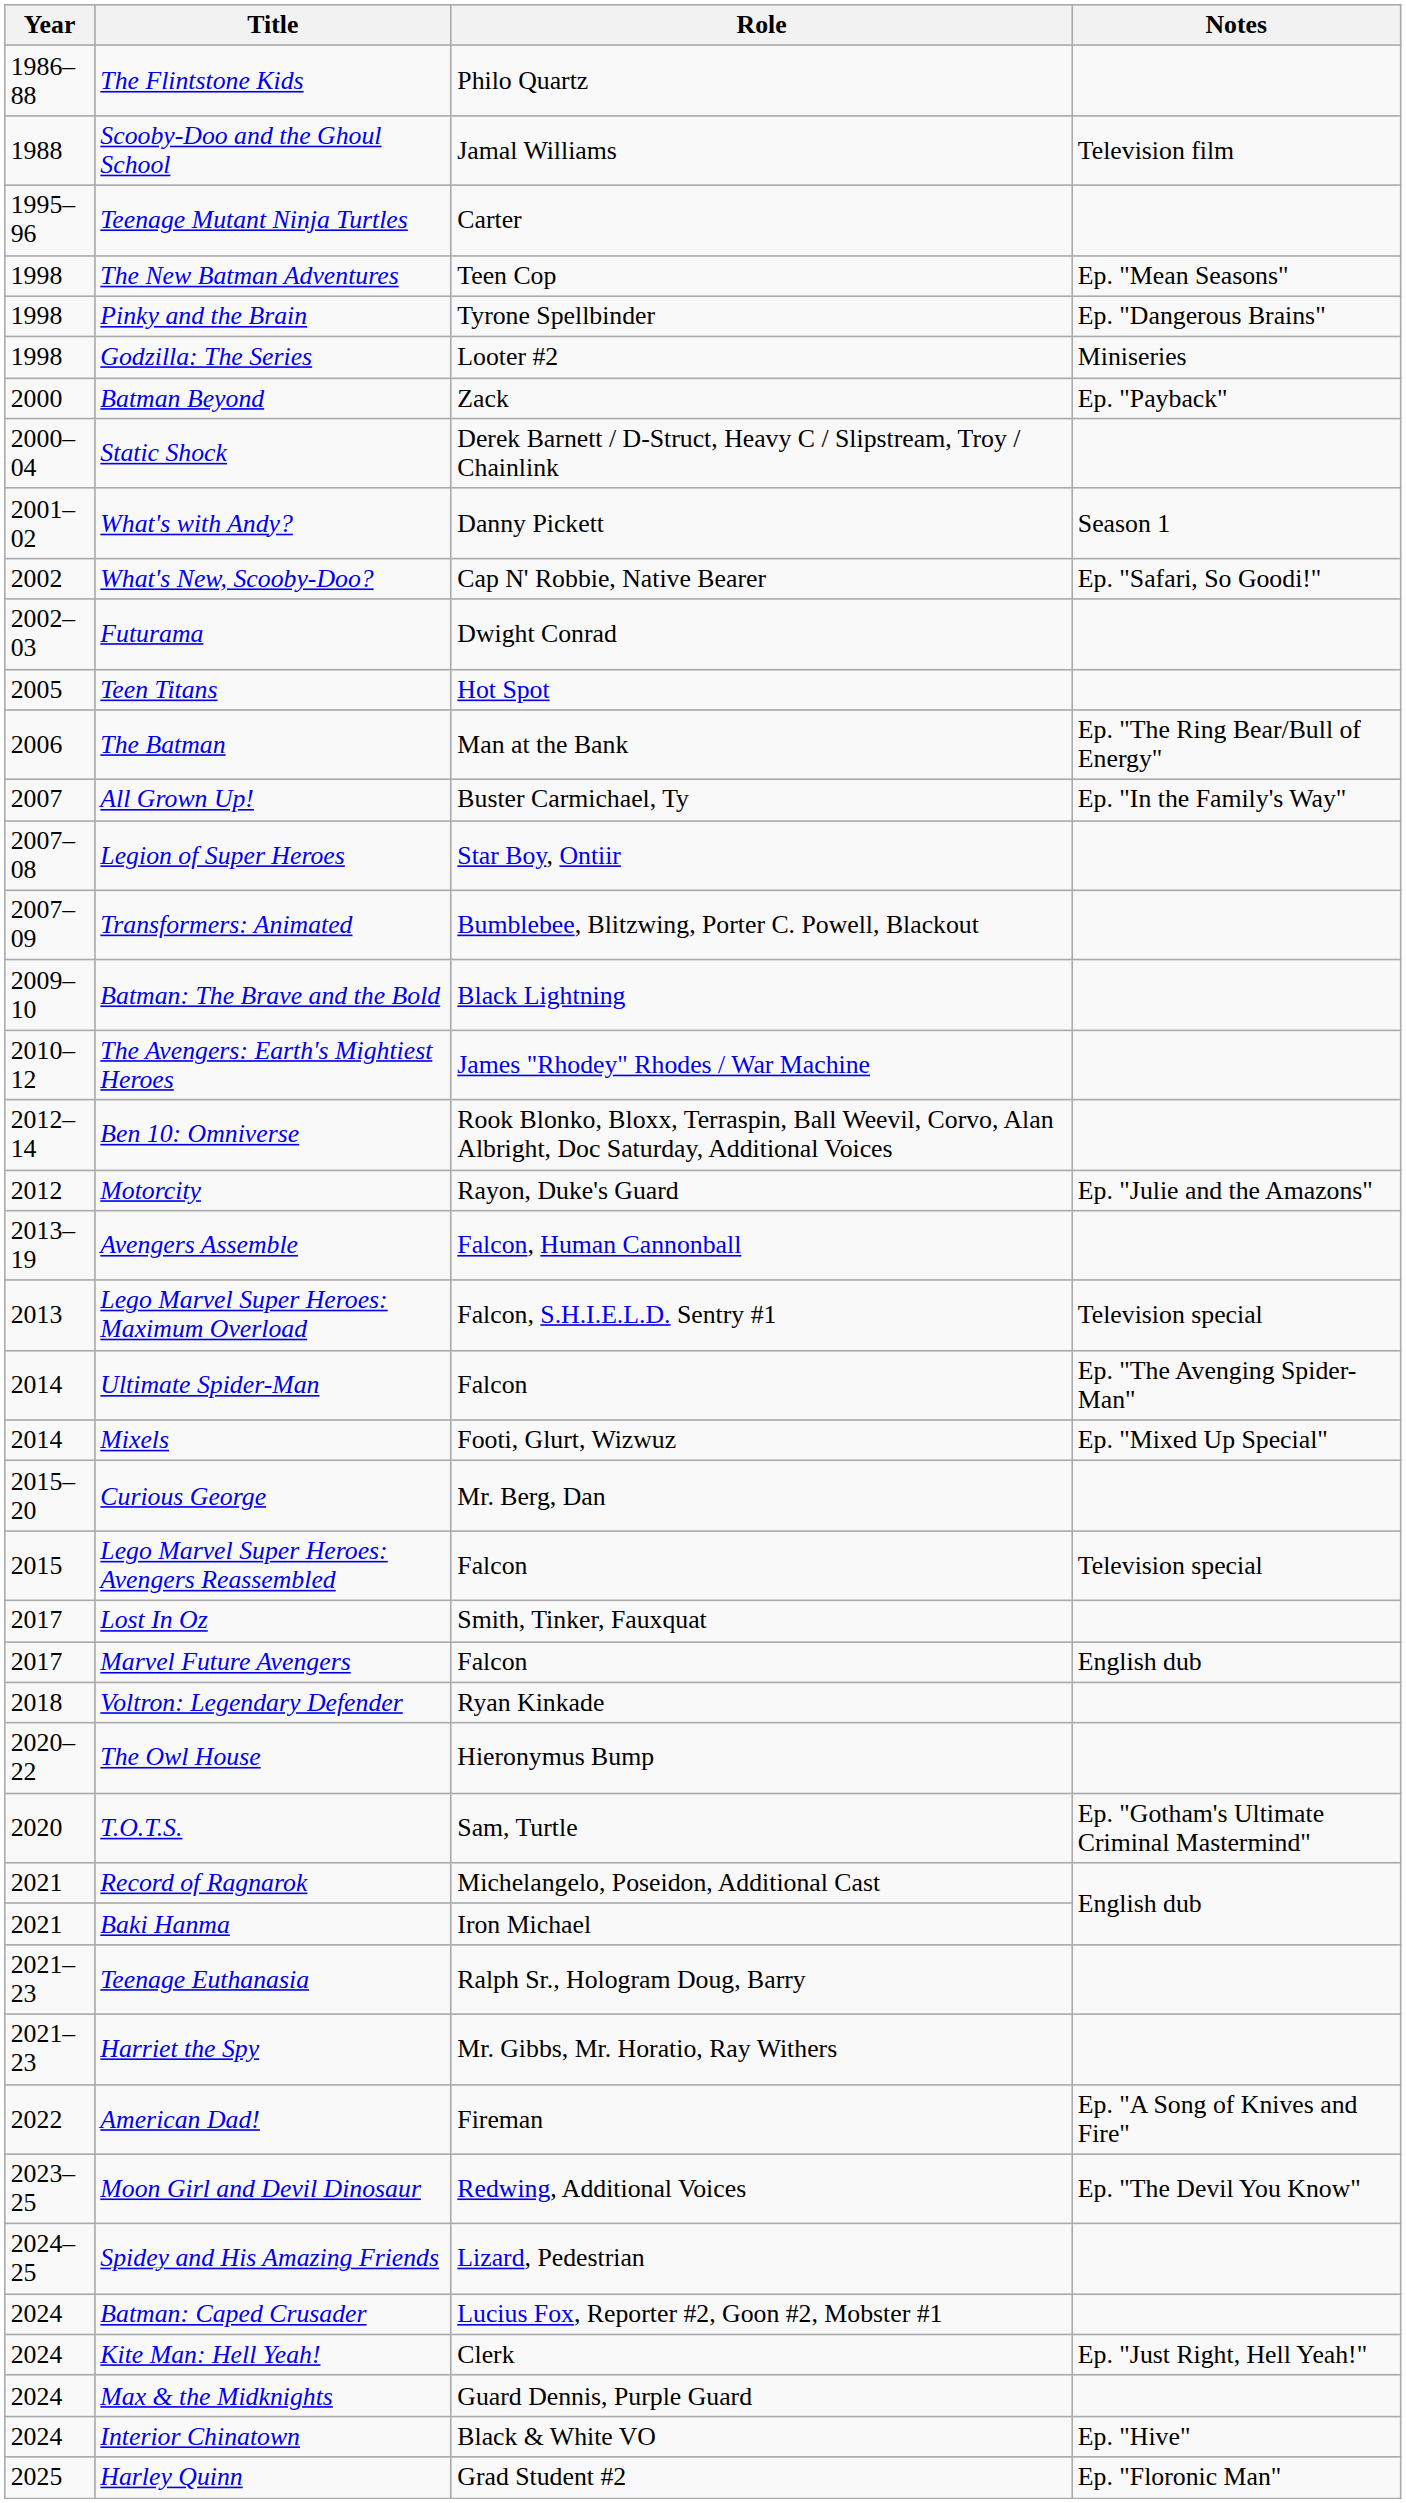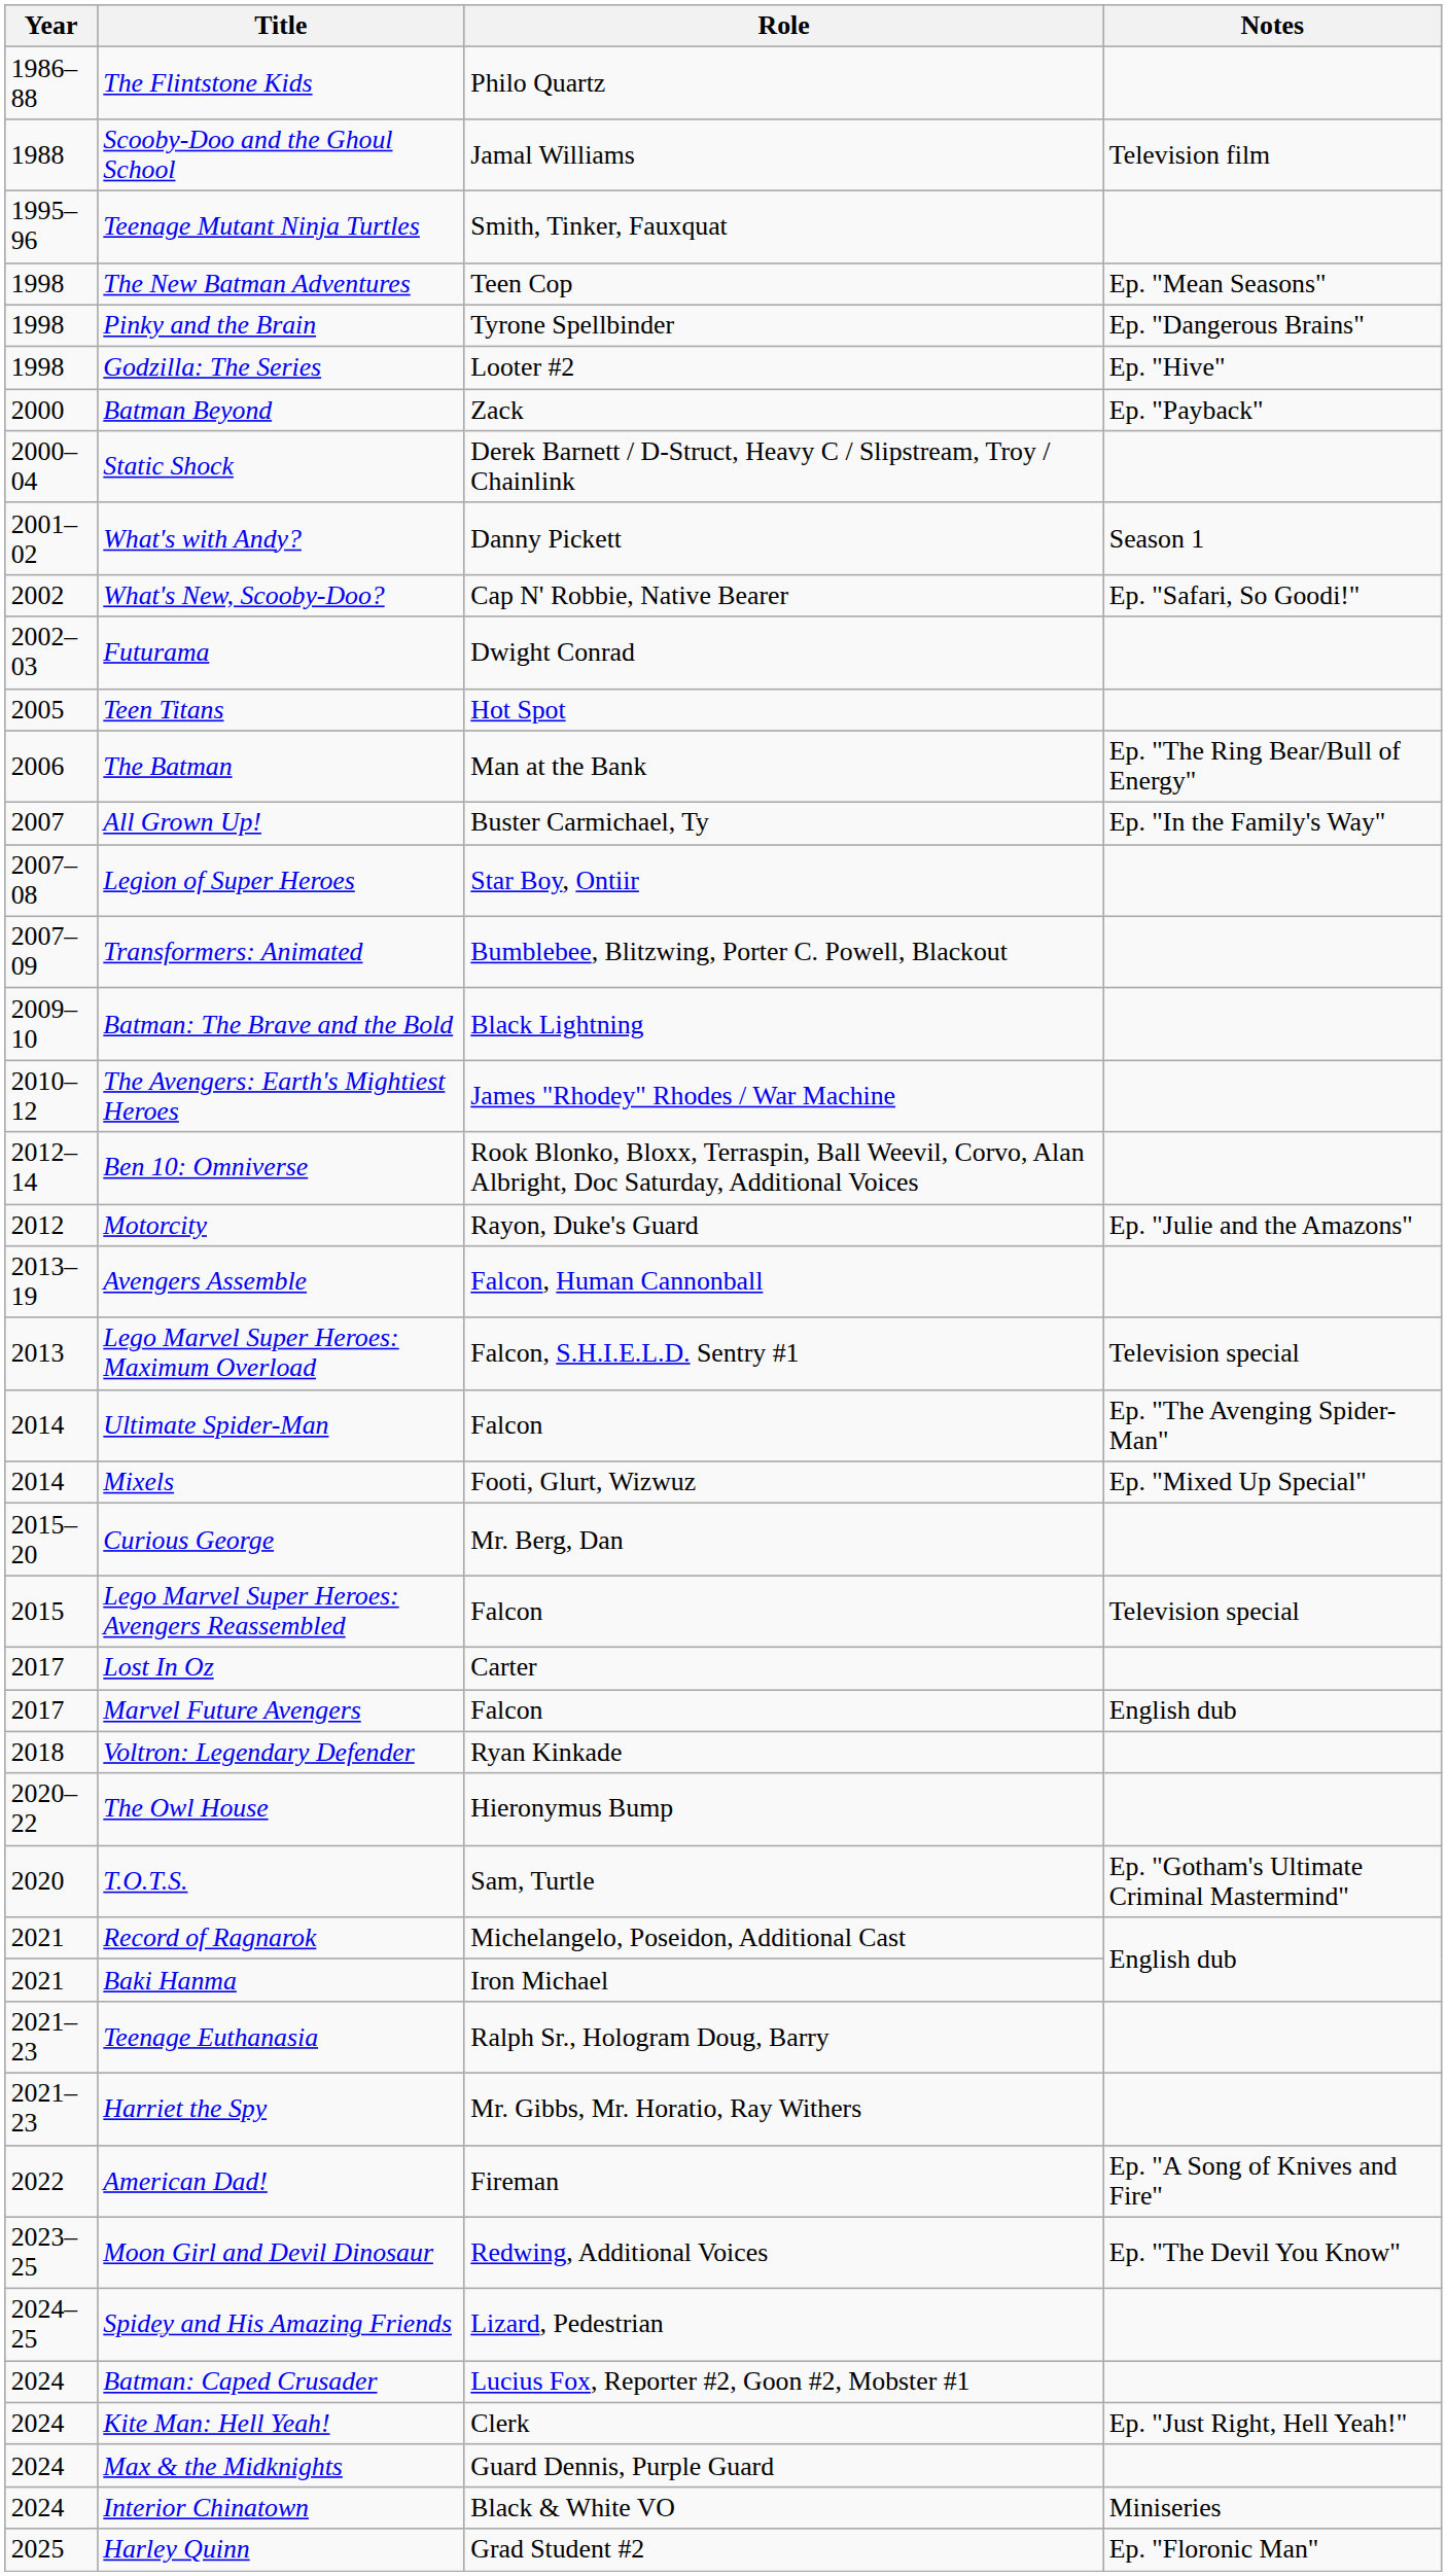 <table class="wikitable sortable">
 <tr>
 <th>Year</th>
 <th>Title</th>
 <th>Role</th>
 <th class="unsortable">Notes</th>
 </tr>
 <tr>
 <td>1986–88</td>
 <td><em><a href='#'>The Flintstone Kids</a></em></td>
 <td>Philo Quartz</td>
 <td></td>
 </tr>
 <tr>
 <td>1988</td>
 <td><em><a href='#'>Scooby-Doo and the Ghoul School</a></em></td>
 <td>Jamal Williams</td>
 <td>Television film</td>
 </tr>
 <tr>
 <td>1995–96</td>
 <td><em><a href='#'>Teenage Mutant Ninja Turtles</a></em></td>
-<td>Carter</td>
+<td>Smith, Tinker, Fauxquat</td>
 <td></td>
 </tr>
 <tr>
 <td>1998</td>
 <td><em><a href='#'>The New Batman Adventures</a></em></td>
 <td>Teen Cop</td>
 <td>Ep. "Mean Seasons"</td>
 </tr>
 <tr>
 <td>1998</td>
 <td><em><a href='#'>Pinky and the Brain</a></em></td>
 <td>Tyrone Spellbinder</td>
 <td>Ep. "Dangerous Brains"</td>
 </tr>
 <tr>
 <td>1998</td>
 <td><em><a href='#'>Godzilla: The Series</a></em></td>
 <td>Looter #2</td>
-<td>Miniseries</td>
+<td>Ep. "Hive"</td>
 </tr>
 <tr>
 <td>2000</td>
 <td><em><a href='#'>Batman Beyond</a></em></td>
 <td>Zack</td>
 <td>Ep. "Payback"</td>
 </tr>
 <tr>
 <td>2000–04</td>
 <td><em><a href='#'>Static Shock</a></em></td>
 <td>Derek Barnett / D-Struct, Heavy C / Slipstream, Troy / Chainlink</td>
 <td></td>
 </tr>
 <tr>
 <td>2001–02</td>
 <td><em><a href='#'>What's with Andy?</a></em></td>
 <td>Danny Pickett</td>
 <td>Season 1</td>
 </tr>
 <tr>
 <td>2002</td>
 <td><em><a href='#'>What's New, Scooby-Doo?</a></em></td>
 <td>Cap N' Robbie, Native Bearer</td>
 <td>Ep. "Safari, So Goodi!"</td>
 </tr>
 <tr>
 <td>2002–03</td>
 <td><em><a href='#'>Futurama</a></em></td>
 <td>Dwight Conrad</td>
 <td></td>
 </tr>
 <tr>
 <td>2005</td>
 <td><em><a href='#'>Teen Titans</a></em></td>
 <td><a href='#'>Hot Spot</a></td>
 <td></td>
 </tr>
 <tr>
 <td>2006</td>
 <td><em><a href='#'>The Batman</a></em></td>
 <td>Man at the Bank</td>
 <td>Ep. "The Ring Bear/Bull of Energy"</td>
 </tr>
 <tr>
 <td>2007</td>
 <td><em><a href='#'>All Grown Up!</a></em></td>
 <td>Buster Carmichael, Ty</td>
 <td>Ep. "In the Family's Way"</td>
 </tr>
 <tr>
 <td>2007–08</td>
 <td><em><a href='#'>Legion of Super Heroes</a></em></td>
 <td><a href='#'>Star Boy</a>, <a href='#'>Ontiir</a></td>
 <td></td>
 </tr>
 <tr>
 <td>2007–09</td>
 <td><em><a href='#'>Transformers: Animated</a></em></td>
 <td><a href='#'>Bumblebee</a>, Blitzwing, Porter C. Powell, Blackout</td>
 <td></td>
 </tr>
 <tr>
 <td>2009–10</td>
 <td><em><a href='#'>Batman: The Brave and the Bold</a></em></td>
 <td><a href='#'>Black Lightning</a></td>
 <td></td>
 </tr>
 <tr>
 <td>2010–12</td>
 <td><em><a href='#'>The Avengers: Earth's Mightiest Heroes</a></em></td>
 <td><a href='#'>James "Rhodey" Rhodes / War Machine</a></td>
 <td></td>
 </tr>
 <tr>
 <td>2012–14</td>
 <td><em><a href='#'>Ben 10: Omniverse</a></em></td>
 <td>Rook Blonko, Bloxx, Terraspin, Ball Weevil, Corvo, Alan Albright, Doc Saturday, Additional Voices</td>
 <td></td>
 </tr>
 <tr>
 <td>2012</td>
 <td><em><a href='#'>Motorcity</a></em></td>
 <td>Rayon, Duke's Guard</td>
 <td>Ep. "Julie and the Amazons"</td>
 </tr>
 <tr>
 <td>2013–19</td>
 <td><em><a href='#'>Avengers Assemble</a></em></td>
 <td><a href='#'>Falcon</a>, <a href='#'>Human Cannonball</a></td>
 <td></td>
 </tr>
 <tr>
 <td>2013</td>
 <td><em><a href='#'>Lego Marvel Super Heroes: Maximum Overload</a></em></td>
 <td>Falcon, <a href='#'>S.H.I.E.L.D.</a> Sentry #1</td>
 <td>Television special</td>
 </tr>
 <tr>
 <td>2014</td>
 <td><em><a href='#'>Ultimate Spider-Man</a></em></td>
 <td>Falcon</td>
 <td>Ep. "The Avenging Spider-Man"</td>
 </tr>
 <tr>
 <td>2014</td>
 <td><em><a href='#'>Mixels</a></em></td>
 <td>Footi, Glurt, Wizwuz</td>
 <td>Ep. "Mixed Up Special"</td>
 </tr>
 <tr>
 <td>2015–20</td>
 <td><em><a href='#'>Curious George</a></em></td>
 <td>Mr. Berg, Dan</td>
 <td></td>
 </tr>
 <tr>
 <td>2015</td>
 <td><em><a href='#'>Lego Marvel Super Heroes: Avengers Reassembled</a></em></td>
 <td>Falcon</td>
 <td>Television special</td>
 </tr>
 <tr>
 <td>2017</td>
 <td><em><a href='#'>Lost In Oz</a></em></td>
-<td>Smith, Tinker, Fauxquat</td>
+<td>Carter</td>
 <td></td>
 </tr>
 <tr>
 <td>2017</td>
 <td><em><a href='#'>Marvel Future Avengers</a></em></td>
 <td>Falcon</td>
 <td>English dub</td>
 </tr>
 <tr>
 <td>2018</td>
 <td><em><a href='#'>Voltron: Legendary Defender</a></em></td>
 <td>Ryan Kinkade</td>
 <td></td>
 </tr>
 <tr>
 <td>2020–22</td>
 <td><em><a href='#'>The Owl House</a></em></td>
 <td>Hieronymus Bump</td>
 <td></td>
 </tr>
 <tr>
 <td>2020</td>
 <td><em><a href='#'>T.O.T.S.</a></em></td>
 <td>Sam, Turtle</td>
 <td>Ep. "Gotham's Ultimate Criminal Mastermind"</td>
 </tr>
 <tr>
 <td>2021</td>
 <td><em><a href='#'>Record of Ragnarok</a></em></td>
 <td>Michelangelo, Poseidon, Additional Cast</td>
 <td rowspan="2">English dub</td>
 </tr>
 <tr>
 <td>2021</td>
 <td><em><a href='#'>Baki Hanma</a></em></td>
 <td>Iron Michael</td>
 </tr>
 <tr>
 <td>2021–23</td>
 <td><em><a href='#'>Teenage Euthanasia</a></em></td>
 <td>Ralph Sr., Hologram Doug, Barry</td>
 <td></td>
 </tr>
 <tr>
 <td>2021–23</td>
 <td><em><a href='#'>Harriet the Spy</a></em></td>
 <td>Mr. Gibbs, Mr. Horatio, Ray Withers</td>
 <td></td>
 </tr>
 <tr>
 <td>2022</td>
 <td><em><a href='#'>American Dad!</a></em></td>
 <td>Fireman</td>
 <td>Ep. "A Song of Knives and Fire"</td>
 </tr>
 <tr>
 <td>2023–25</td>
 <td><em><a href='#'>Moon Girl and Devil Dinosaur</a></em></td>
 <td><a href='#'>Redwing</a>, Additional Voices</td>
 <td>Ep. "The Devil You Know"</td>
 </tr>
 <tr>
 <td>2024–25</td>
 <td><em><a href='#'>Spidey and His Amazing Friends</a></em></td>
 <td><a href='#'>Lizard</a>, Pedestrian</td>
 <td></td>
 </tr>
 <tr>
 <td>2024</td>
 <td><em><a href='#'>Batman: Caped Crusader</a></em></td>
 <td><a href='#'>Lucius Fox</a>, Reporter #2, Goon #2, Mobster #1</td>
 <td></td>
 </tr>
 <tr>
 <td>2024</td>
 <td><em><a href='#'>Kite Man: Hell Yeah!</a></em></td>
 <td>Clerk</td>
 <td>Ep. "Just Right, Hell Yeah!"</td>
 </tr>
 <tr>
 <td>2024</td>
 <td><em><a href='#'>Max & the Midknights</a></em></td>
 <td>Guard Dennis, Purple Guard</td>
 <td></td>
 </tr>
 <tr>
 <td>2024</td>
 <td><em><a href='#'>Interior Chinatown</a></em></td>
 <td>Black & White VO</td>
-<td>Ep. "Hive"</td>
+<td>Miniseries</td>
 </tr>
 <tr>
 <td>2025</td>
 <td><em><a href='#'>Harley Quinn</a></em></td>
 <td>Grad Student #2</td>
 <td>Ep. "Floronic Man"</td>
 </tr>
 <tr>
 </tr>
 </table>
